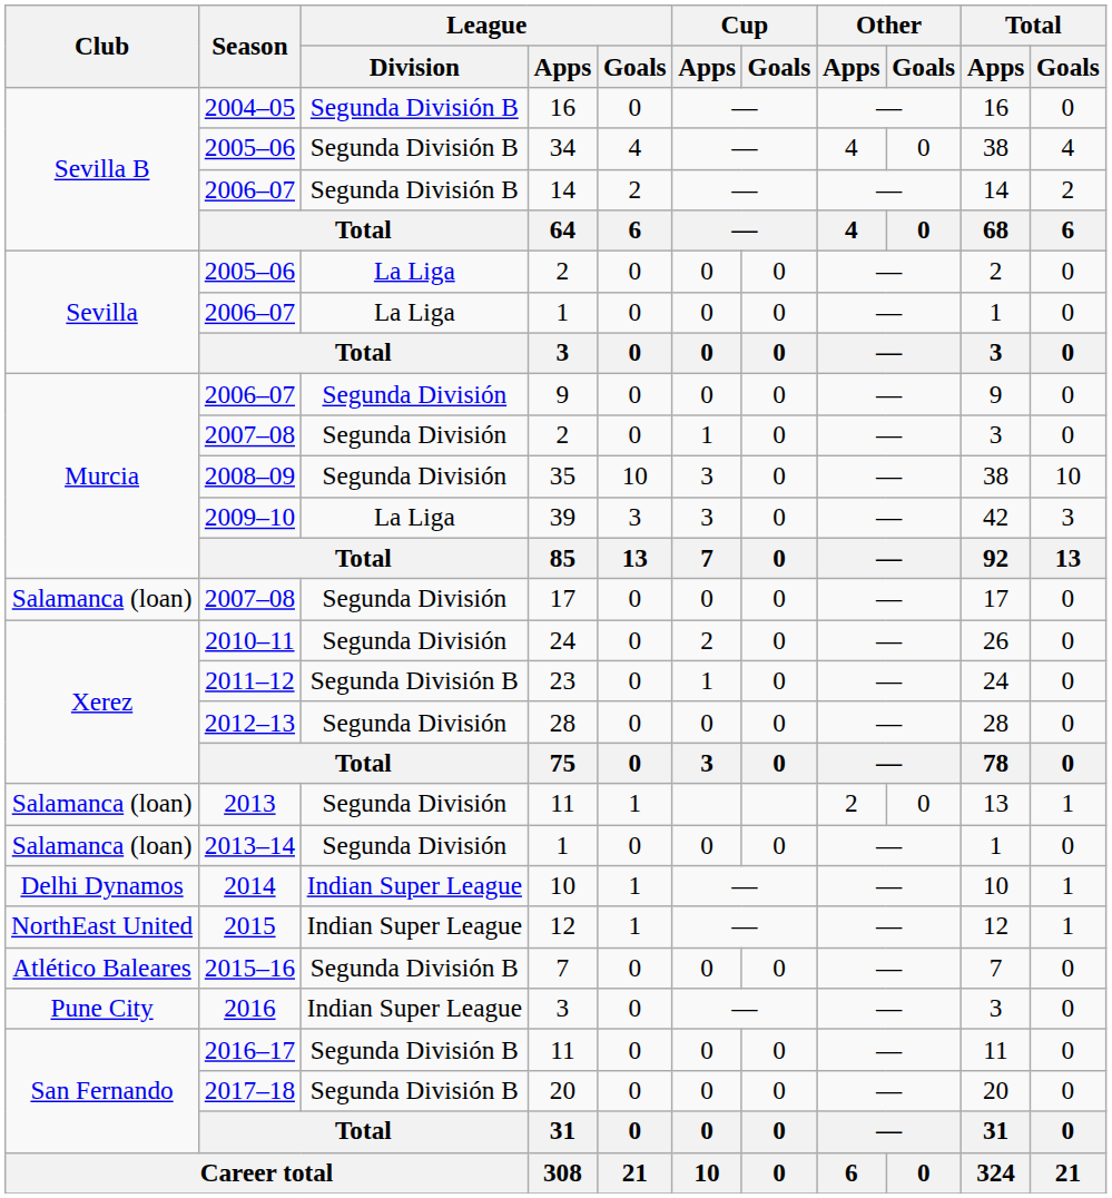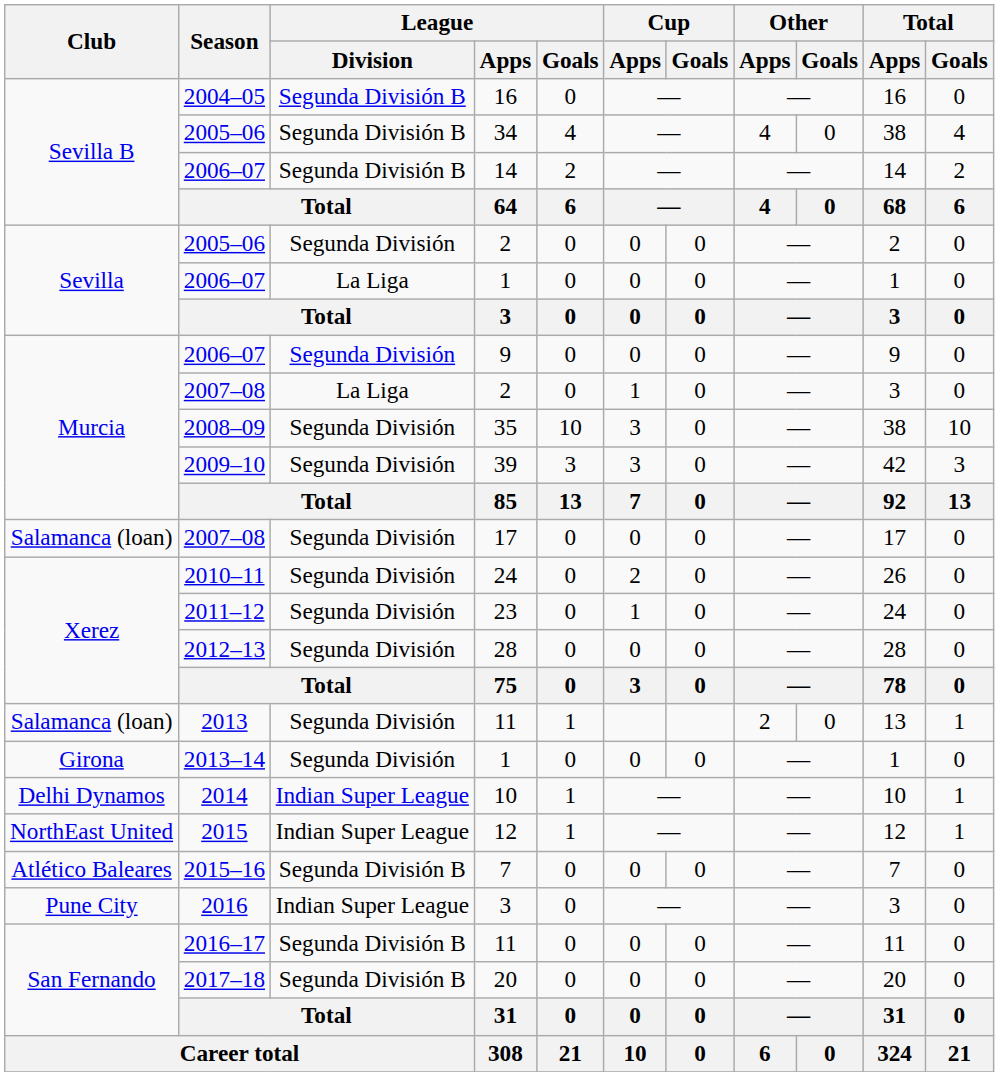 <table class="wikitable" style="text-align: center;">
 <tr>
 <th rowspan="2">Club</th>
 <th rowspan="2">Season</th>
 <th colspan="3">League</th>
 <th colspan="2">Cup</th>
 <th colspan="2">Other</th>
 <th colspan="2">Total</th>
 </tr>
 <tr>
 <th>Division</th>
 <th>Apps</th>
 <th>Goals</th>
 <th>Apps</th>
 <th>Goals</th>
 <th>Apps</th>
 <th>Goals</th>
 <th>Apps</th>
 <th>Goals</th>
 </tr>
 <tr>
 <td rowspan="4"><a href='#'>Sevilla B</a></td>
 <td><a href='#'>2004–05</a></td>
 <td><a href='#'>Segunda División B</a></td>
 <td>16</td>
 <td>0</td>
 <td colspan="2">—</td>
 <td colspan="2">—</td>
 <td>16</td>
 <td>0</td>
 </tr>
 <tr>
 <td><a href='#'>2005–06</a></td>
 <td>Segunda División B</td>
 <td>34</td>
 <td>4</td>
 <td colspan="2">—</td>
 <td>4</td>
 <td>0</td>
 <td>38</td>
 <td>4</td>
 </tr>
 <tr>
 <td><a href='#'>2006–07</a></td>
 <td>Segunda División B</td>
 <td>14</td>
 <td>2</td>
 <td colspan="2">—</td>
 <td colspan="2">—</td>
 <td>14</td>
 <td>2</td>
 </tr>
 <tr>
 <th colspan="2">Total</th>
 <th>64</th>
 <th>6</th>
 <th colspan="2">—</th>
 <th>4</th>
 <th>0</th>
 <th>68</th>
 <th>6</th>
 </tr>
 <tr>
 <td rowspan="3"><a href='#'>Sevilla</a></td>
 <td><a href='#'>2005–06</a></td>
-<td><a href='#'>La Liga</a></td>
+<td>Segunda División</td>
 <td>2</td>
 <td>0</td>
 <td>0</td>
 <td>0</td>
 <td colspan="2">—</td>
 <td>2</td>
 <td>0</td>
 </tr>
 <tr>
 <td><a href='#'>2006–07</a></td>
 <td>La Liga</td>
 <td>1</td>
 <td>0</td>
 <td>0</td>
 <td>0</td>
 <td colspan="2">—</td>
 <td>1</td>
 <td>0</td>
 </tr>
 <tr>
 <th colspan="2">Total</th>
 <th>3</th>
 <th>0</th>
 <th>0</th>
 <th>0</th>
 <th colspan="2">—</th>
 <th>3</th>
 <th>0</th>
 </tr>
 <tr>
 <td rowspan="5"><a href='#'>Murcia</a></td>
 <td><a href='#'>2006–07</a></td>
 <td><a href='#'>Segunda División</a></td>
 <td>9</td>
 <td>0</td>
 <td>0</td>
 <td>0</td>
 <td colspan="2">—</td>
 <td>9</td>
 <td>0</td>
 </tr>
 <tr>
 <td><a href='#'>2007–08</a></td>
-<td>Segunda División</td>
+<td>La Liga</td>
 <td>2</td>
 <td>0</td>
 <td>1</td>
 <td>0</td>
 <td colspan="2">—</td>
 <td>3</td>
 <td>0</td>
 </tr>
 <tr>
 <td><a href='#'>2008–09</a></td>
 <td>Segunda División</td>
 <td>35</td>
 <td>10</td>
 <td>3</td>
 <td>0</td>
 <td colspan="2">—</td>
 <td>38</td>
 <td>10</td>
 </tr>
 <tr>
 <td><a href='#'>2009–10</a></td>
-<td>La Liga</td>
+<td>Segunda División</td>
 <td>39</td>
 <td>3</td>
 <td>3</td>
 <td>0</td>
 <td colspan="2">—</td>
 <td>42</td>
 <td>3</td>
 </tr>
 <tr>
 <th colspan="2">Total</th>
 <th>85</th>
 <th>13</th>
 <th>7</th>
 <th>0</th>
 <th colspan="2">—</th>
 <th>92</th>
 <th>13</th>
 </tr>
 <tr>
 <td><a href='#'>Salamanca</a> (loan)</td>
 <td><a href='#'>2007–08</a></td>
 <td>Segunda División</td>
 <td>17</td>
 <td>0</td>
 <td>0</td>
 <td>0</td>
 <td colspan="2">—</td>
 <td>17</td>
 <td>0</td>
 </tr>
 <tr>
 <td rowspan="4"><a href='#'>Xerez</a></td>
 <td><a href='#'>2010–11</a></td>
 <td>Segunda División</td>
 <td>24</td>
 <td>0</td>
 <td>2</td>
 <td>0</td>
 <td colspan="2">—</td>
 <td>26</td>
 <td>0</td>
 </tr>
 <tr>
 <td><a href='#'>2011–12</a></td>
-<td>Segunda División B</td>
+<td>Segunda División</td>
 <td>23</td>
 <td>0</td>
 <td>1</td>
 <td>0</td>
 <td colspan="2">—</td>
 <td>24</td>
 <td>0</td>
 </tr>
 <tr>
 <td><a href='#'>2012–13</a></td>
 <td>Segunda División</td>
 <td>28</td>
 <td>0</td>
 <td>0</td>
 <td>0</td>
 <td colspan="2">—</td>
 <td>28</td>
 <td>0</td>
 </tr>
 <tr>
 <th colspan="2">Total</th>
 <th>75</th>
 <th>0</th>
 <th>3</th>
 <th>0</th>
 <th colspan="2">—</th>
 <th>78</th>
 <th>0</th>
 </tr>
 <tr>
 <td><a href='#'>Salamanca</a> (loan)</td>
 <td><a href='#'>2013</a></td>
 <td>Segunda División</td>
 <td>11</td>
 <td>1</td>
 <td></td>
 <td></td>
 <td>2</td>
 <td>0</td>
 <td>13</td>
 <td>1</td>
 </tr>
 <tr>
-<td><a href='#'>Salamanca</a> (loan)</td>
+<td><a href='#'>Girona</a></td>
 <td><a href='#'>2013–14</a></td>
 <td>Segunda División</td>
 <td>1</td>
 <td>0</td>
 <td>0</td>
 <td>0</td>
 <td colspan="2">—</td>
 <td>1</td>
 <td>0</td>
 </tr>
 <tr>
 <td><a href='#'>Delhi Dynamos</a></td>
 <td><a href='#'>2014</a></td>
 <td><a href='#'>Indian Super League</a></td>
 <td>10</td>
 <td>1</td>
 <td colspan="2">—</td>
 <td colspan="2">—</td>
 <td>10</td>
 <td>1</td>
 </tr>
 <tr>
 <td><a href='#'>NorthEast United</a></td>
 <td><a href='#'>2015</a></td>
 <td>Indian Super League</td>
 <td>12</td>
 <td>1</td>
 <td colspan="2">—</td>
 <td colspan="2">—</td>
 <td>12</td>
 <td>1</td>
 </tr>
 <tr>
 <td><a href='#'>Atlético Baleares</a></td>
 <td><a href='#'>2015–16</a></td>
 <td>Segunda División B</td>
 <td>7</td>
 <td>0</td>
 <td>0</td>
 <td>0</td>
 <td colspan="2">—</td>
 <td>7</td>
 <td>0</td>
 </tr>
 <tr>
 <td><a href='#'>Pune City</a></td>
 <td><a href='#'>2016</a></td>
 <td>Indian Super League</td>
 <td>3</td>
 <td>0</td>
 <td colspan="2">—</td>
 <td colspan="2">—</td>
 <td>3</td>
 <td>0</td>
 </tr>
 <tr>
 <td rowspan="3"><a href='#'>San Fernando</a></td>
 <td><a href='#'>2016–17</a></td>
 <td>Segunda División B</td>
 <td>11</td>
 <td>0</td>
 <td>0</td>
 <td>0</td>
 <td colspan="2">—</td>
 <td>11</td>
 <td>0</td>
 </tr>
 <tr>
 <td><a href='#'>2017–18</a></td>
 <td>Segunda División B</td>
 <td>20</td>
 <td>0</td>
 <td>0</td>
 <td>0</td>
 <td colspan="2">—</td>
 <td>20</td>
 <td>0</td>
 </tr>
 <tr>
 <th colspan="2">Total</th>
 <th>31</th>
 <th>0</th>
 <th>0</th>
 <th>0</th>
 <th colspan="2">—</th>
 <th>31</th>
 <th>0</th>
 </tr>
 <tr>
 <th colspan="3">Career total</th>
 <th>308</th>
 <th>21</th>
 <th>10</th>
 <th>0</th>
 <th>6</th>
 <th>0</th>
 <th>324</th>
 <th>21</th>
 </tr>
 </table>
